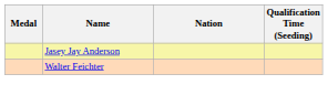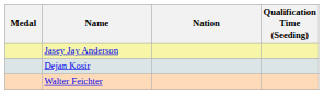 <table class=wikitable style="border:1px solid #AAAAAA;font-size:90%">
 <tr bgcolor="#E4E4E4">
 <th width=50>Medal</th>
 <th width=160>Name</th>
 <th width=160>Nation</th>
 <th width=80>Qualification Time (Seeding)</th>
 </tr>
 <tr bgcolor="#F7F6A8">
 <td align="center"></td>
 <td><a href='#'>Jasey Jay Anderson</a></td>
 <td></td>
 <td align="center"></td>
 </tr>
+<tr bgcolor="#DCE5E5">
+<td align="center"></td>
+<td><a href='#'>Dejan Kosir</a></td>
+<td></td>
+<td align="center"></td>
+</tr>
 <tr bgcolor="#FFDAB9">
 <td align="center"></td>
 <td><a href='#'>Walter Feichter</a></td>
 <td></td>
 <td align="center"></td>
 </tr>
 </table>
